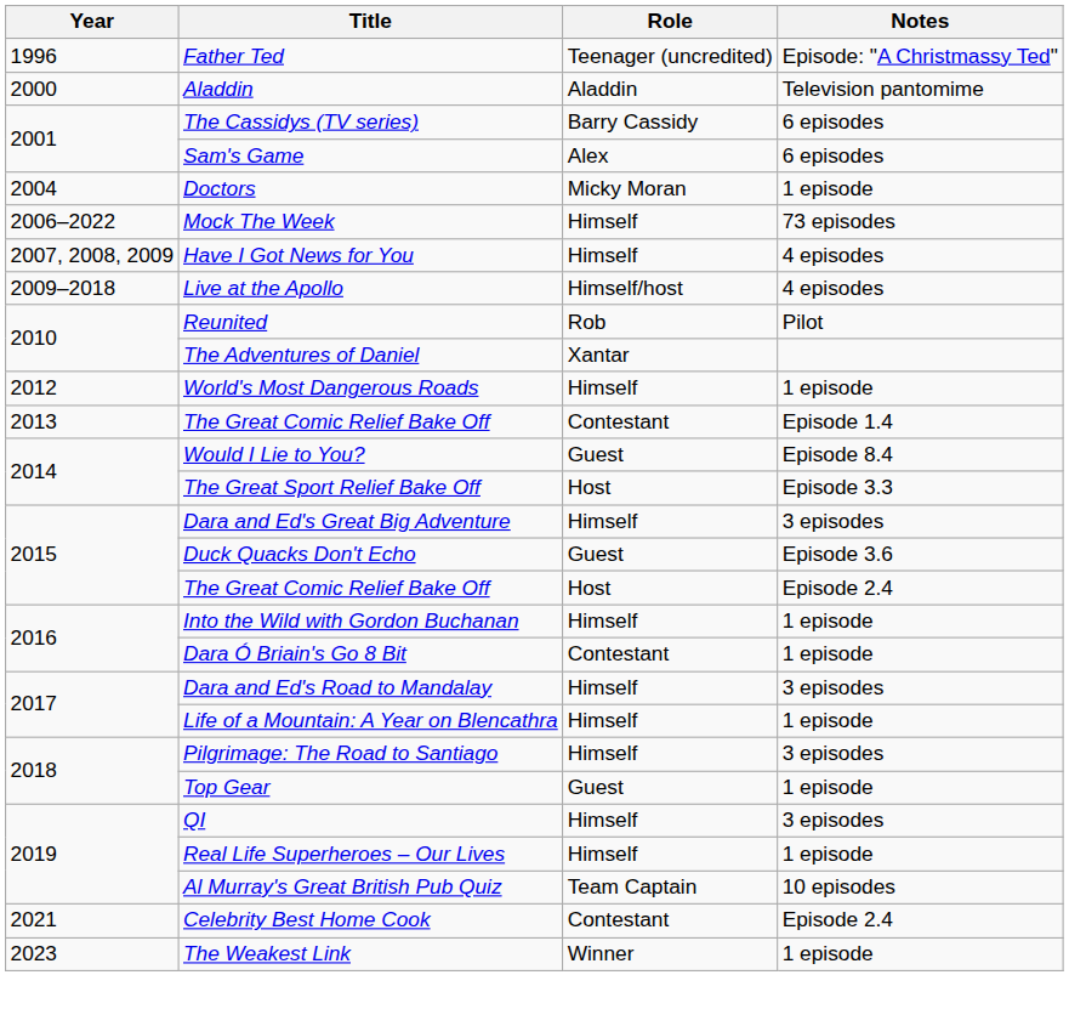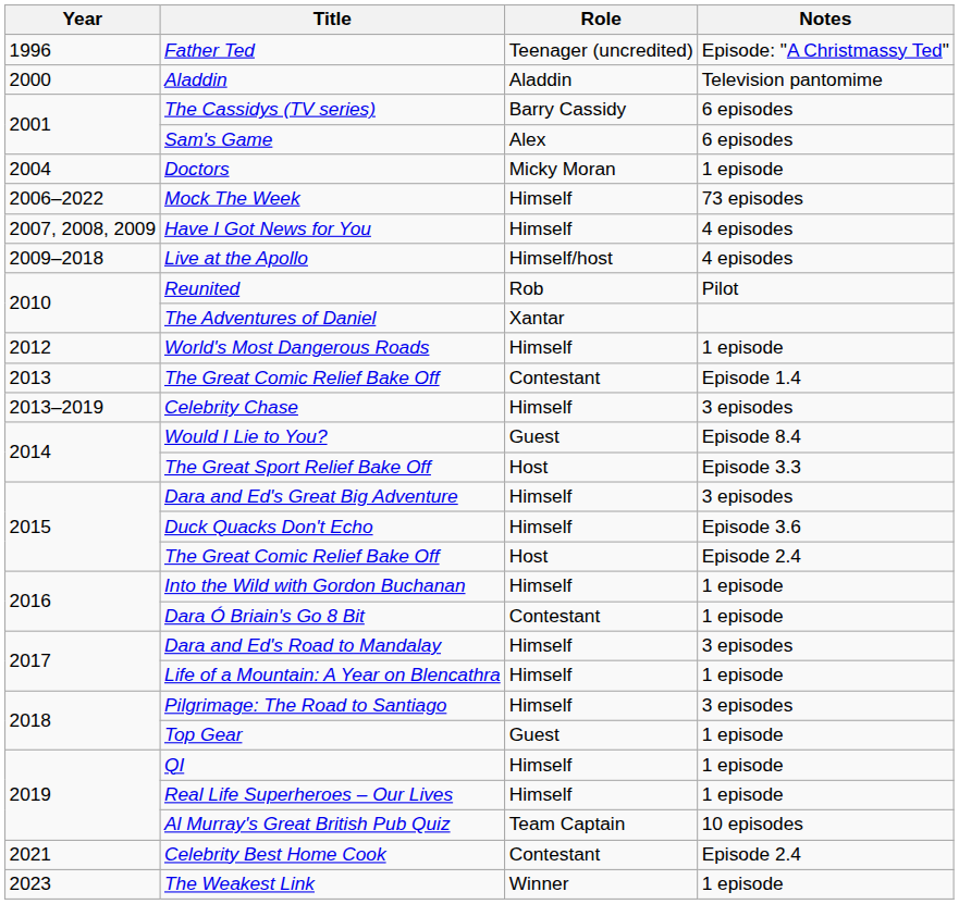 <table class="wikitable sortable">
 <tr>
 <th>Year</th>
 <th>Title</th>
 <th>Role</th>
 <th class="unsortable">Notes</th>
 </tr>
 <tr>
 <td>1996</td>
 <td><em><a href='#'>Father Ted</a></em></td>
 <td>Teenager (uncredited)</td>
 <td>Episode: "<a href='#'>A Christmassy Ted</a>"</td>
 </tr>
 <tr>
 <td>2000</td>
 <td><em><a href='#'>Aladdin</a></em></td>
 <td>Aladdin</td>
 <td>Television pantomime</td>
 </tr>
 <tr>
 <td rowspan="2">2001</td>
 <td><em><a href='#'>The Cassidys (TV series)</a></em></td>
 <td>Barry Cassidy</td>
 <td>6 episodes</td>
 </tr>
 <tr>
 <td><em><a href='#'>Sam's Game</a></em></td>
 <td>Alex</td>
 <td>6 episodes</td>
 </tr>
 <tr>
 <td>2004</td>
 <td><em><a href='#'>Doctors</a></em></td>
 <td>Micky Moran</td>
 <td>1 episode</td>
 </tr>
 <tr>
 <td>2006–2022</td>
 <td><em><a href='#'>Mock The Week</a></em></td>
 <td>Himself</td>
 <td>73 episodes</td>
 </tr>
 <tr>
 <td>2007, 2008, 2009</td>
 <td><em><a href='#'>Have I Got News for You</a></em></td>
 <td>Himself</td>
 <td>4 episodes</td>
 </tr>
 <tr>
 <td>2009–2018</td>
 <td><em><a href='#'>Live at the Apollo</a></em></td>
 <td>Himself/host</td>
 <td>4 episodes</td>
 </tr>
 <tr>
 <td rowspan="2">2010</td>
 <td><em><a href='#'>Reunited</a></em></td>
 <td>Rob</td>
 <td>Pilot</td>
 </tr>
 <tr>
 <td><em><a href='#'>The Adventures of Daniel</a></em></td>
 <td>Xantar</td>
 <td></td>
 </tr>
 <tr>
 <td>2012</td>
 <td><em><a href='#'>World's Most Dangerous Roads</a></em></td>
 <td>Himself</td>
 <td>1 episode</td>
 </tr>
 <tr>
 <td>2013</td>
 <td><em><a href='#'>The Great Comic Relief Bake Off</a></em></td>
 <td>Contestant</td>
 <td>Episode 1.4</td>
 </tr>
 <tr>
+<td>2013–2019</td>
+<td><em><a href='#'>Celebrity Chase</a></em></td>
+<td>Himself</td>
+<td>3 episodes</td>
+</tr>
+<tr>
 <td rowspan="2">2014</td>
 <td><em><a href='#'>Would I Lie to You?</a></em></td>
 <td>Guest</td>
 <td>Episode 8.4</td>
 </tr>
 <tr>
 <td><em><a href='#'>The Great Sport Relief Bake Off</a></em></td>
 <td>Host</td>
 <td>Episode 3.3</td>
 </tr>
 <tr>
 <td rowspan="3">2015</td>
 <td><em><a href='#'>Dara and Ed's Great Big Adventure</a></em></td>
 <td>Himself</td>
 <td>3 episodes</td>
 </tr>
 <tr>
 <td><em><a href='#'>Duck Quacks Don't Echo</a></em></td>
-<td>Guest</td>
+<td>Himself</td>
 <td>Episode 3.6</td>
 </tr>
 <tr>
 <td><em><a href='#'>The Great Comic Relief Bake Off</a></em></td>
 <td>Host</td>
 <td>Episode 2.4</td>
 </tr>
 <tr>
 <td rowspan="2">2016</td>
 <td><em><a href='#'>Into the Wild with Gordon Buchanan</a></em></td>
 <td>Himself</td>
 <td>1 episode</td>
 </tr>
 <tr>
 <td><em><a href='#'>Dara Ó Briain's Go 8 Bit</a></em></td>
 <td>Contestant</td>
 <td>1 episode</td>
 </tr>
 <tr>
 <td rowspan="2">2017</td>
 <td><em><a href='#'>Dara and Ed's Road to Mandalay</a></em></td>
 <td>Himself</td>
 <td>3 episodes</td>
 </tr>
 <tr>
 <td><em><a href='#'>Life of a Mountain: A Year on Blencathra</a></em></td>
 <td>Himself</td>
 <td>1 episode</td>
 </tr>
 <tr>
 <td rowspan="2">2018</td>
 <td><em><a href='#'>Pilgrimage: The Road to Santiago</a></em></td>
 <td>Himself</td>
 <td>3 episodes</td>
 </tr>
 <tr>
 <td><em><a href='#'>Top Gear</a></em></td>
 <td>Guest</td>
 <td>1 episode</td>
 </tr>
 <tr>
 <td rowspan="3">2019</td>
 <td><em><a href='#'>QI</a></em></td>
 <td>Himself</td>
-<td>3 episodes</td>
+<td>1 episode</td>
 </tr>
 <tr>
 <td><em><a href='#'>Real Life Superheroes – Our Lives</a></em></td>
 <td>Himself</td>
 <td>1 episode</td>
 </tr>
 <tr>
 <td><em><a href='#'>Al Murray's Great British Pub Quiz</a></em></td>
 <td>Team Captain</td>
 <td>10 episodes</td>
 </tr>
 <tr>
 <td>2021</td>
 <td><em><a href='#'>Celebrity Best Home Cook</a></em></td>
 <td>Contestant</td>
 <td>Episode 2.4</td>
 </tr>
 <tr>
 <td>2023</td>
 <td><em><a href='#'>The Weakest Link</a></em></td>
 <td>Winner</td>
 <td>1 episode</td>
 </tr>
 </table>
